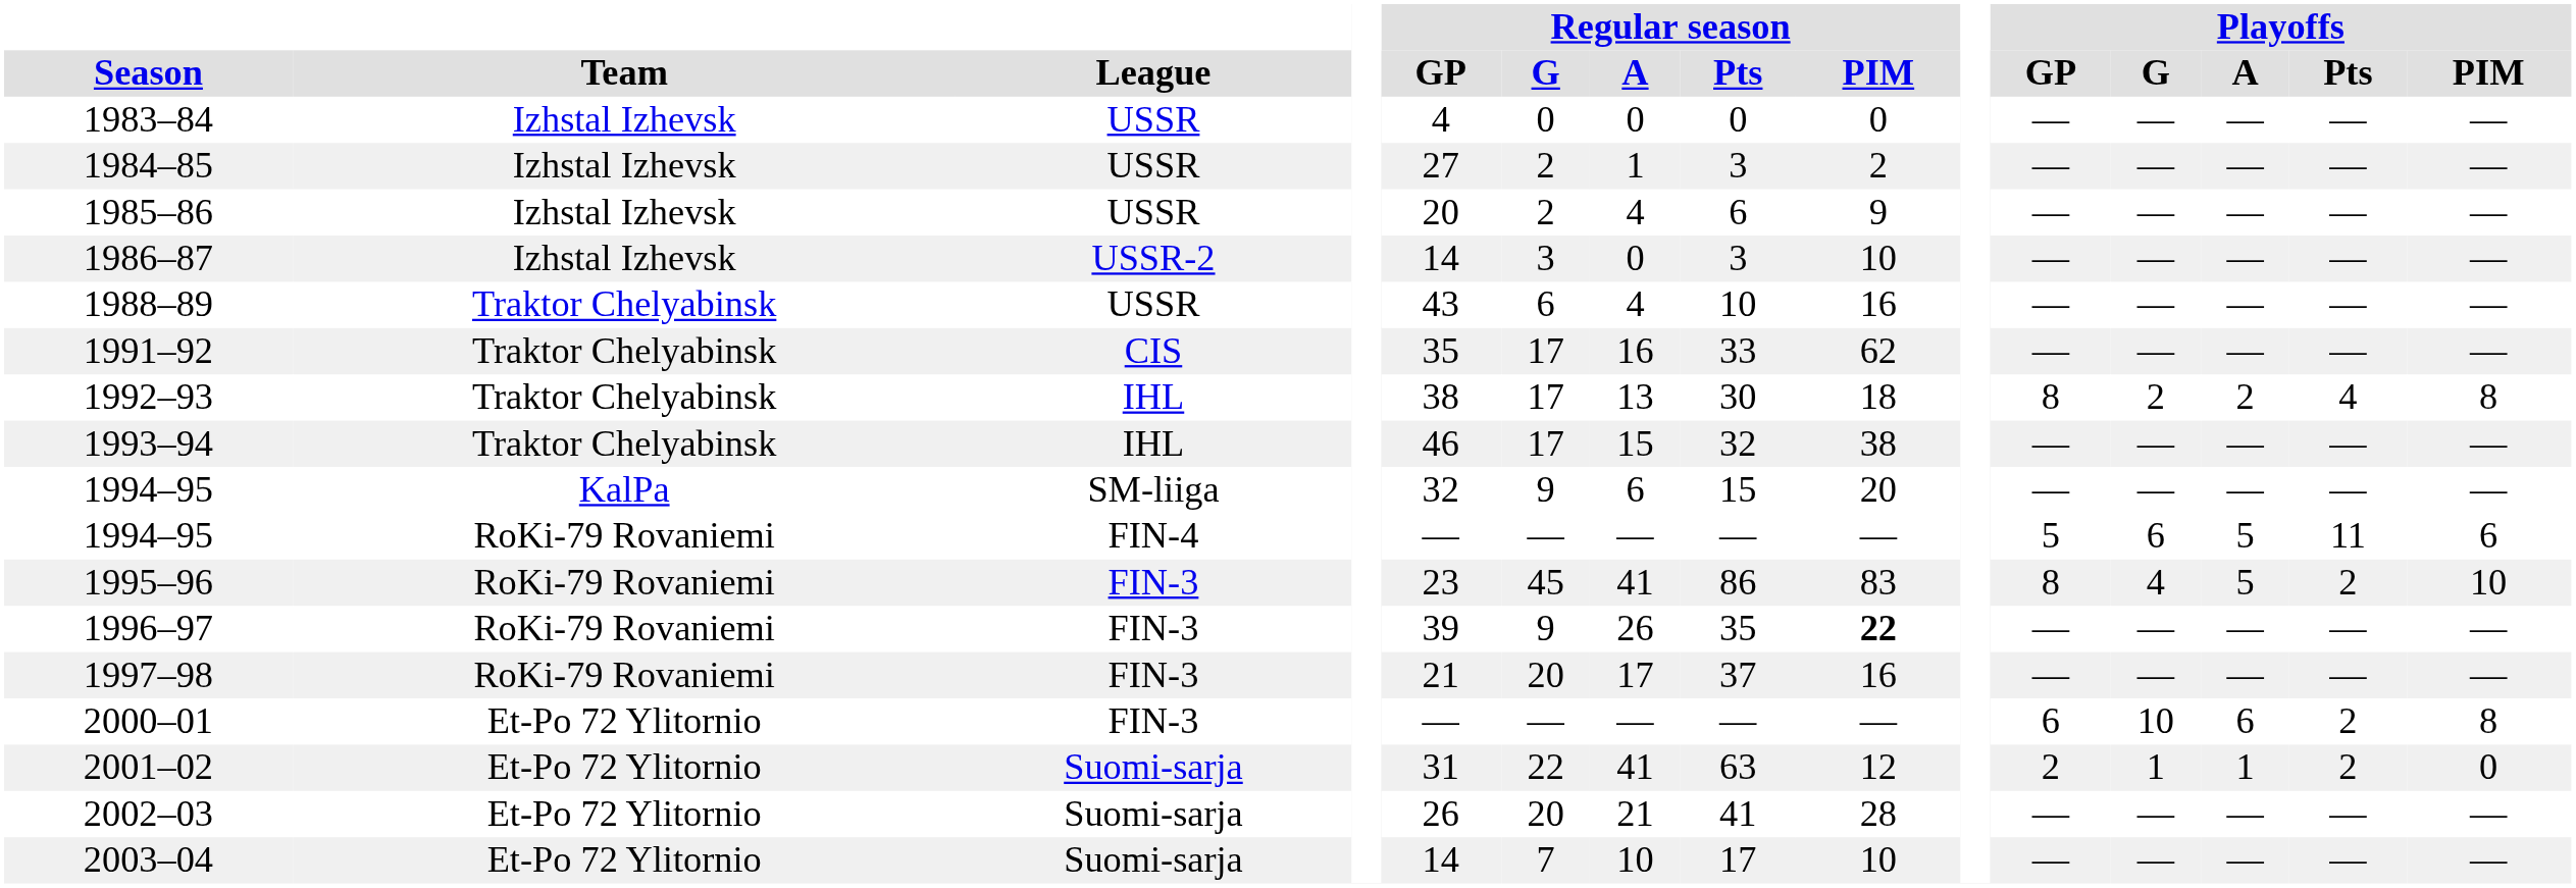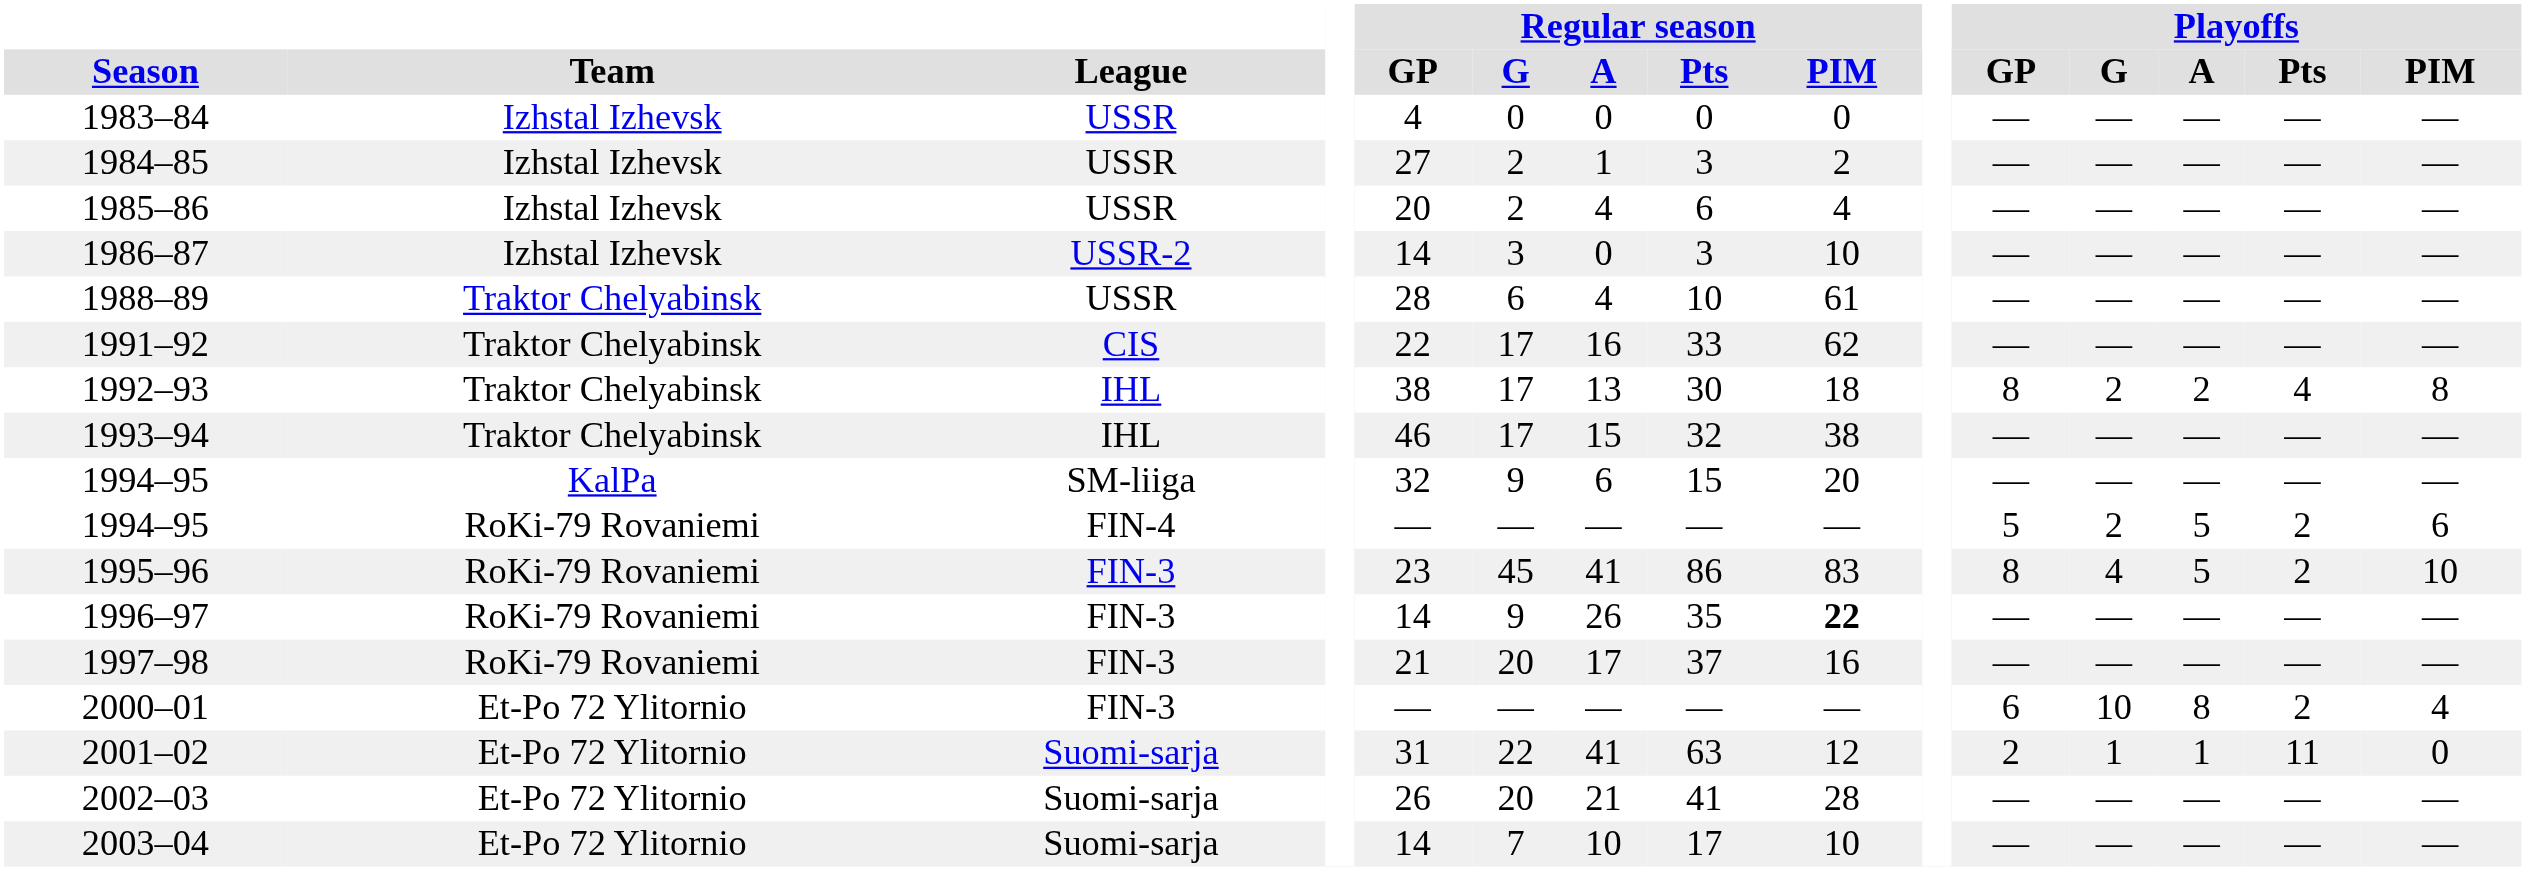 <table border="0" cellpadding="1" cellspacing="0" width="70%" style="text-align:center">
 <tr bgcolor="#e0e0e0">
 <th colspan="3" bgcolor="#ffffff"> </th>
 <th rowspan="99" bgcolor="#ffffff"> </th>
 <th colspan="5"><a href='#'>Regular season</a></th>
 <th rowspan="99" bgcolor="#ffffff"> </th>
 <th colspan="5"><a href='#'>Playoffs</a></th>
 </tr>
 <tr bgcolor="#e0e0e0">
 <th><a href='#'>Season</a></th>
 <th>Team</th>
 <th>League</th>
 <th>GP</th>
 <th><a href='#'>G</a></th>
 <th><a href='#'>A</a></th>
 <th><a href='#'>Pts</a></th>
 <th><a href='#'>PIM</a></th>
 <th>GP</th>
 <th>G</th>
 <th>A</th>
 <th>Pts</th>
 <th>PIM</th>
 </tr>
 <tr align="center">
 <td>1983–84</td>
 <td><a href='#'>Izhstal Izhevsk</a></td>
 <td><a href='#'>USSR</a></td>
 <td>4</td>
 <td>0</td>
 <td>0</td>
 <td>0</td>
 <td>0</td>
 <td>—</td>
 <td>—</td>
 <td>—</td>
 <td>—</td>
 <td>—</td>
 </tr>
 <tr align="center" bgcolor="#f0f0f0">
 <td>1984–85</td>
 <td>Izhstal Izhevsk</td>
 <td>USSR</td>
 <td>27</td>
 <td>2</td>
 <td>1</td>
 <td>3</td>
 <td>2</td>
 <td>—</td>
 <td>—</td>
 <td>—</td>
 <td>—</td>
 <td>—</td>
 </tr>
 <tr align="center">
 <td>1985–86</td>
 <td>Izhstal Izhevsk</td>
 <td>USSR</td>
 <td>20</td>
 <td>2</td>
 <td>4</td>
 <td>6</td>
-<td>9</td>
+<td>4</td>
 <td>—</td>
 <td>—</td>
 <td>—</td>
 <td>—</td>
 <td>—</td>
 </tr>
 <tr align="center" bgcolor="#f0f0f0">
 <td>1986–87</td>
 <td>Izhstal Izhevsk</td>
 <td><a href='#'>USSR-2</a></td>
 <td>14</td>
 <td>3</td>
 <td>0</td>
 <td>3</td>
 <td>10</td>
 <td>—</td>
 <td>—</td>
 <td>—</td>
 <td>—</td>
 <td>—</td>
 </tr>
 <tr align="center">
 <td>1988–89</td>
 <td><a href='#'>Traktor Chelyabinsk</a></td>
 <td>USSR</td>
-<td>43</td>
+<td>28</td>
 <td>6</td>
 <td>4</td>
 <td>10</td>
-<td>16</td>
+<td>61</td>
 <td>—</td>
 <td>—</td>
 <td>—</td>
 <td>—</td>
 <td>—</td>
 </tr>
 <tr align="center" bgcolor="#f0f0f0">
 <td>1991–92</td>
 <td>Traktor Chelyabinsk</td>
 <td><a href='#'>CIS</a></td>
-<td>35</td>
+<td>22</td>
 <td>17</td>
 <td>16</td>
 <td>33</td>
 <td>62</td>
 <td>—</td>
 <td>—</td>
 <td>—</td>
 <td>—</td>
 <td>—</td>
 </tr>
 <tr align="center">
 <td>1992–93</td>
 <td>Traktor Chelyabinsk</td>
 <td><a href='#'>IHL</a></td>
 <td>38</td>
 <td>17</td>
 <td>13</td>
 <td>30</td>
 <td>18</td>
 <td>8</td>
 <td>2</td>
 <td>2</td>
 <td>4</td>
 <td>8</td>
 </tr>
 <tr align="center" bgcolor="#f0f0f0">
 <td>1993–94</td>
 <td>Traktor Chelyabinsk</td>
 <td>IHL</td>
 <td>46</td>
 <td>17</td>
 <td>15</td>
 <td>32</td>
 <td>38</td>
 <td>—</td>
 <td>—</td>
 <td>—</td>
 <td>—</td>
 <td>—</td>
 </tr>
 <tr align="center">
 <td>1994–95</td>
 <td><a href='#'>KalPa</a></td>
 <td>SM-liiga</td>
 <td>32</td>
 <td>9</td>
 <td>6</td>
 <td>15</td>
 <td>20</td>
 <td>—</td>
 <td>—</td>
 <td>—</td>
 <td>—</td>
 <td>—</td>
 </tr>
 <tr align="center">
 <td>1994–95</td>
 <td>RoKi-79 Rovaniemi</td>
 <td>FIN-4</td>
 <td>—</td>
 <td>—</td>
 <td>—</td>
 <td>—</td>
 <td>—</td>
 <td>5</td>
-<td>6</td>
+<td>2</td>
 <td>5</td>
-<td>11</td>
+<td>2</td>
 <td>6</td>
 </tr>
 <tr align="center" bgcolor="#f0f0f0">
 <td>1995–96</td>
 <td>RoKi-79 Rovaniemi</td>
 <td><a href='#'>FIN-3</a></td>
 <td>23</td>
 <td>45</td>
 <td>41</td>
 <td>86</td>
 <td>83</td>
 <td>8</td>
 <td>4</td>
 <td>5</td>
 <td>2</td>
 <td>10</td>
 </tr>
 <tr align="center">
 <td>1996–97</td>
 <td>RoKi-79 Rovaniemi</td>
 <td>FIN-3</td>
-<td>39</td>
+<td>14</td>
 <td>9</td>
 <td>26</td>
 <td>35</td>
 <td><strong>22</strong></td>
 <td>—</td>
 <td>—</td>
 <td>—</td>
 <td>—</td>
 <td>—</td>
 </tr>
 <tr align="center" bgcolor="#f0f0f0">
 <td>1997–98</td>
 <td>RoKi-79 Rovaniemi</td>
 <td>FIN-3</td>
 <td>21</td>
 <td>20</td>
 <td>17</td>
 <td>37</td>
 <td>16</td>
 <td>—</td>
 <td>—</td>
 <td>—</td>
 <td>—</td>
 <td>—</td>
 </tr>
 <tr align="center">
 <td>2000–01</td>
 <td>Et-Po 72 Ylitornio</td>
 <td>FIN-3</td>
 <td>—</td>
 <td>—</td>
 <td>—</td>
 <td>—</td>
 <td>—</td>
 <td>6</td>
 <td>10</td>
-<td>6</td>
+<td>8</td>
 <td>2</td>
-<td>8</td>
+<td>4</td>
 </tr>
 <tr align="center" bgcolor="#f0f0f0">
 <td>2001–02</td>
 <td>Et-Po 72 Ylitornio</td>
 <td><a href='#'>Suomi-sarja</a></td>
 <td>31</td>
 <td>22</td>
 <td>41</td>
 <td>63</td>
 <td>12</td>
 <td>2</td>
 <td>1</td>
 <td>1</td>
-<td>2</td>
+<td>11</td>
 <td>0</td>
 </tr>
 <tr align="center">
 <td>2002–03</td>
 <td>Et-Po 72 Ylitornio</td>
 <td>Suomi-sarja</td>
 <td>26</td>
 <td>20</td>
 <td>21</td>
 <td>41</td>
 <td>28</td>
 <td>—</td>
 <td>—</td>
 <td>—</td>
 <td>—</td>
 <td>—</td>
 </tr>
 <tr align="center" bgcolor="#f0f0f0">
 <td>2003–04</td>
 <td>Et-Po 72 Ylitornio</td>
 <td>Suomi-sarja</td>
 <td>14</td>
 <td>7</td>
 <td>10</td>
 <td>17</td>
 <td>10</td>
 <td>—</td>
 <td>—</td>
 <td>—</td>
 <td>—</td>
 <td>—</td>
 </tr>
 </table>
